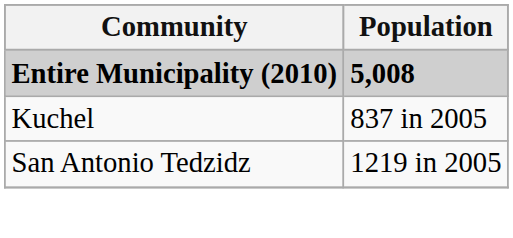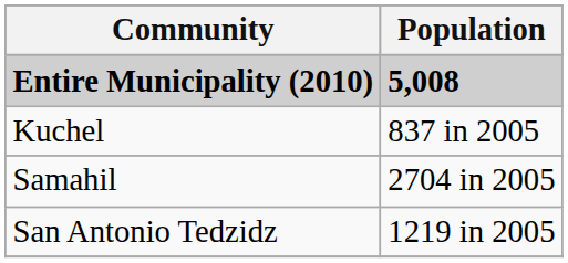 <table class="wikitable">
 <tr style="background:#111111; color:#111111;">
 <th><strong>Community</strong></th>
 <th><strong>Population</strong></th>
 </tr>
 <tr style="background:#CFCFCF;">
 <td><strong>Entire Municipality (2010)</strong></td>
 <td><strong>5,008</strong></td>
 </tr>
 <tr>
 <td>Kuchel</td>
 <td>837 in 2005</td>
 </tr>
 <tr>
+<td>Samahil</td>
+<td>2704  in 2005</td>
+</tr>
+<tr>
 <td>San Antonio Tedzidz</td>
 <td>1219 in 2005</td>
 </tr>
 <tr>
 </tr>
 </table>
